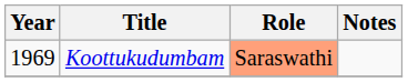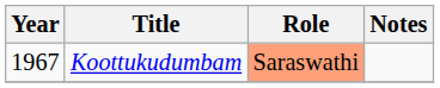 <table class="wikitable sortable">
 <tr>
 <th>Year</th>
 <th>Title</th>
 <th>Role</th>
 <th class="unsortable">Notes</th>
 </tr>
 <tr>
-<td>1969</td>
+<td>1967</td>
 <td><em><a href='#'>Koottukudumbam</a></em></td>
 <td style="background: lightsalmon;">Saraswathi</td>
 <td></td>
 </tr>
 <tr>
 </tr>
 </table>
